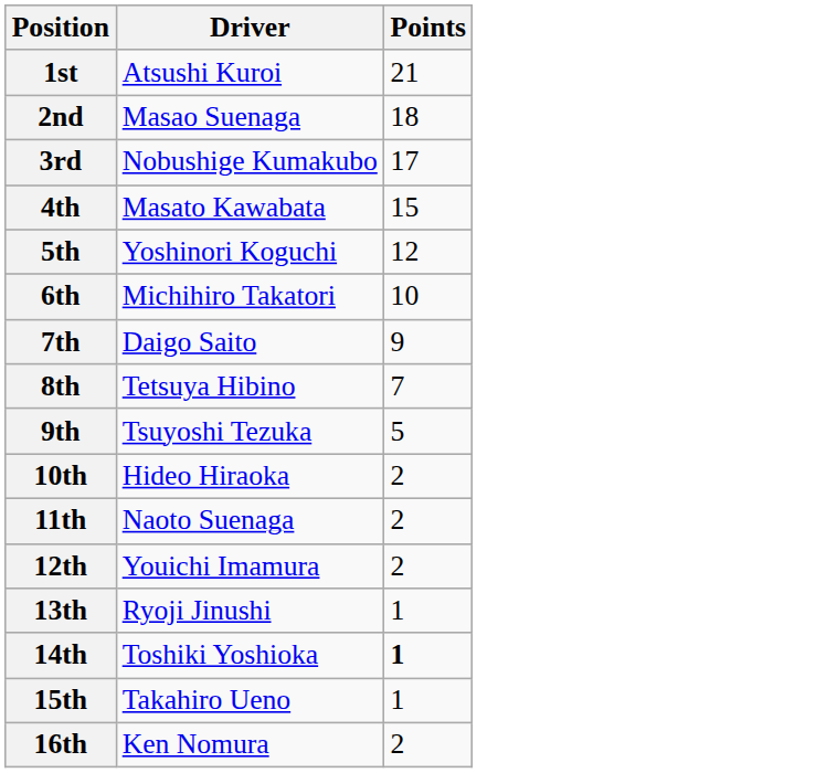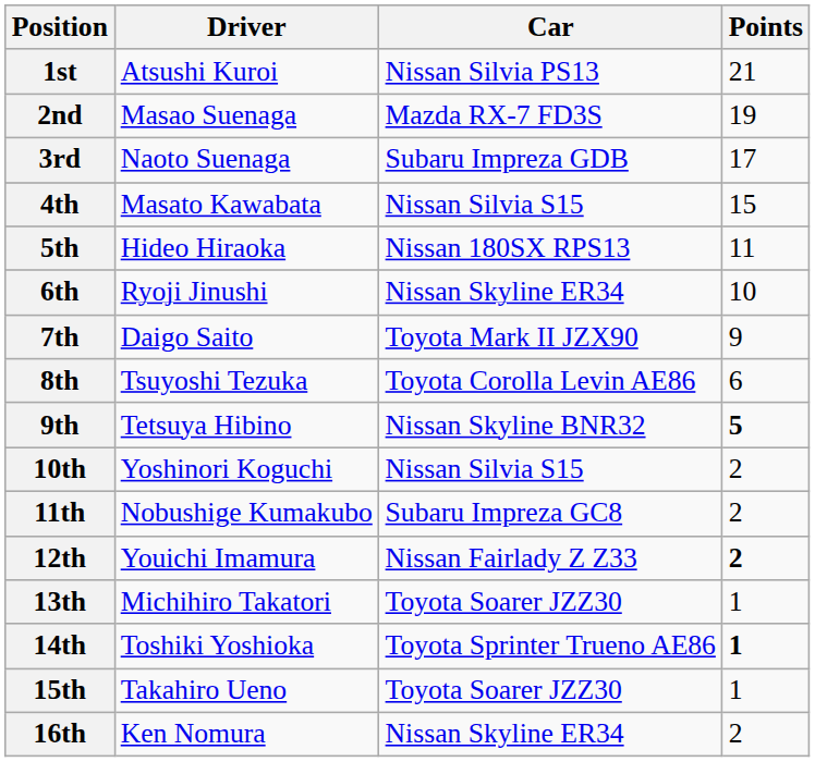 <table class="wikitable">
 <tr>
 <th>Position</th>
 <th>Driver</th>
+<th>Car</th>
 <th>Points</th>
 </tr>
 <tr>
 <th>1st</th>
 <td><a href='#'>Atsushi Kuroi</a></td>
+<td><a href='#'>Nissan Silvia PS13</a></td>
 <td>21</td>
 </tr>
 <tr>
 <th>2nd</th>
 <td><a href='#'>Masao Suenaga</a></td>
-<td>18</td>
+<td><a href='#'>Mazda RX-7 FD3S</a></td>
+<td>19</td>
 </tr>
 <tr>
 <th>3rd</th>
-<td><a href='#'>Nobushige Kumakubo</a></td>
+<td><a href='#'>Naoto Suenaga</a></td>
+<td><a href='#'>Subaru Impreza GDB</a></td>
 <td>17</td>
 </tr>
 <tr>
 <th>4th</th>
 <td><a href='#'>Masato Kawabata</a></td>
+<td><a href='#'>Nissan Silvia S15</a></td>
 <td>15</td>
 </tr>
 <tr>
 <th>5th</th>
-<td><a href='#'>Yoshinori Koguchi</a></td>
-<td>12</td>
+<td><a href='#'>Hideo Hiraoka</a></td>
+<td><a href='#'>Nissan 180SX RPS13</a></td>
+<td>11</td>
 </tr>
 <tr>
 <th>6th</th>
-<td><a href='#'>Michihiro Takatori</a></td>
+<td><a href='#'>Ryoji Jinushi</a></td>
+<td><a href='#'>Nissan Skyline ER34</a></td>
 <td>10</td>
 </tr>
 <tr>
 <th>7th</th>
 <td><a href='#'>Daigo Saito</a></td>
+<td><a href='#'>Toyota Mark II JZX90</a></td>
 <td>9</td>
 </tr>
 <tr>
 <th>8th</th>
-<td><a href='#'>Tetsuya Hibino</a></td>
-<td>7</td>
+<td><a href='#'>Tsuyoshi Tezuka</a></td>
+<td><a href='#'>Toyota Corolla Levin AE86</a></td>
+<td>6</td>
 </tr>
 <tr>
 <th>9th</th>
-<td><a href='#'>Tsuyoshi Tezuka</a></td>
-<td>5</td>
+<td><a href='#'>Tetsuya Hibino</a></td>
+<td><a href='#'>Nissan Skyline BNR32</a></td>
+<td><strong>5</strong></td>
 </tr>
 <tr>
 <th>10th</th>
-<td><a href='#'>Hideo Hiraoka</a></td>
+<td><a href='#'>Yoshinori Koguchi</a></td>
+<td><a href='#'>Nissan Silvia S15</a></td>
 <td>2</td>
 </tr>
 <tr>
 <th>11th</th>
-<td><a href='#'>Naoto Suenaga</a></td>
+<td><a href='#'>Nobushige Kumakubo</a></td>
+<td><a href='#'>Subaru Impreza GC8</a></td>
 <td>2</td>
 </tr>
 <tr>
 <th>12th</th>
 <td><a href='#'>Youichi Imamura</a></td>
-<td>2</td>
+<td><a href='#'>Nissan Fairlady Z Z33</a></td>
+<td><strong>2</strong></td>
 </tr>
 <tr>
 <th>13th</th>
-<td><a href='#'>Ryoji Jinushi</a></td>
+<td><a href='#'>Michihiro Takatori</a></td>
+<td><a href='#'>Toyota Soarer JZZ30</a></td>
 <td>1</td>
 </tr>
 <tr>
 <th>14th</th>
 <td><a href='#'>Toshiki Yoshioka</a></td>
+<td><a href='#'>Toyota Sprinter Trueno AE86</a></td>
 <td><strong>1</strong></td>
 </tr>
 <tr>
 <th>15th</th>
 <td><a href='#'>Takahiro Ueno</a></td>
+<td><a href='#'>Toyota Soarer JZZ30</a></td>
 <td>1</td>
 </tr>
 <tr>
 <th>16th</th>
 <td><a href='#'>Ken Nomura</a></td>
+<td><a href='#'>Nissan Skyline ER34</a></td>
 <td>2</td>
 </tr>
 </table>
